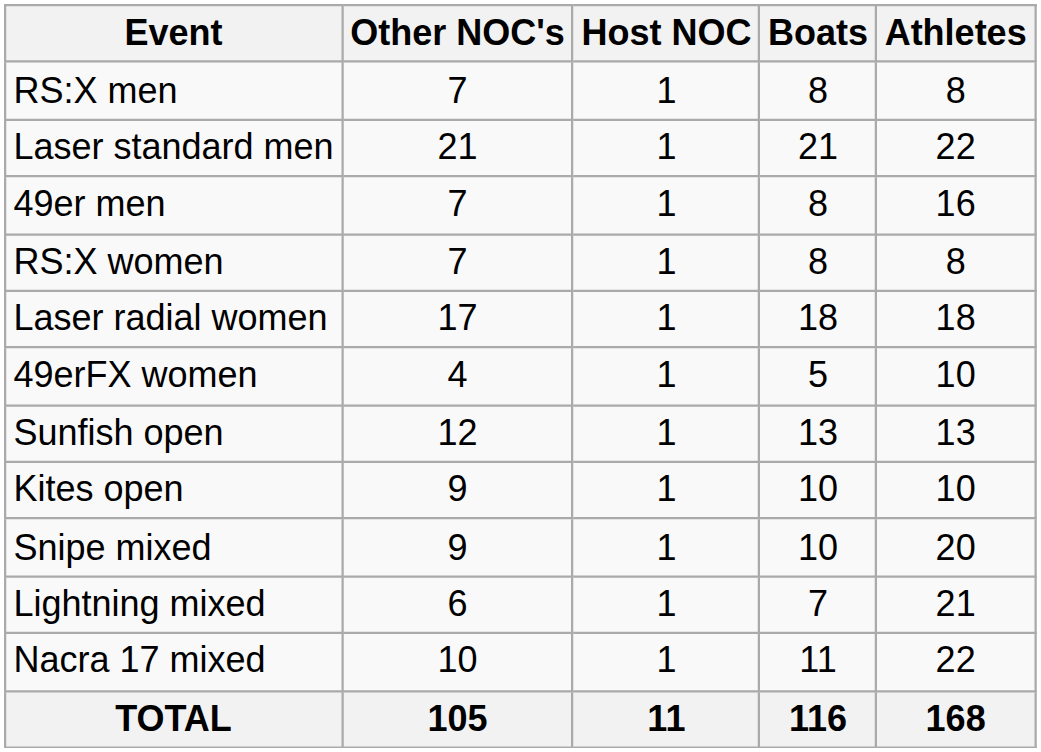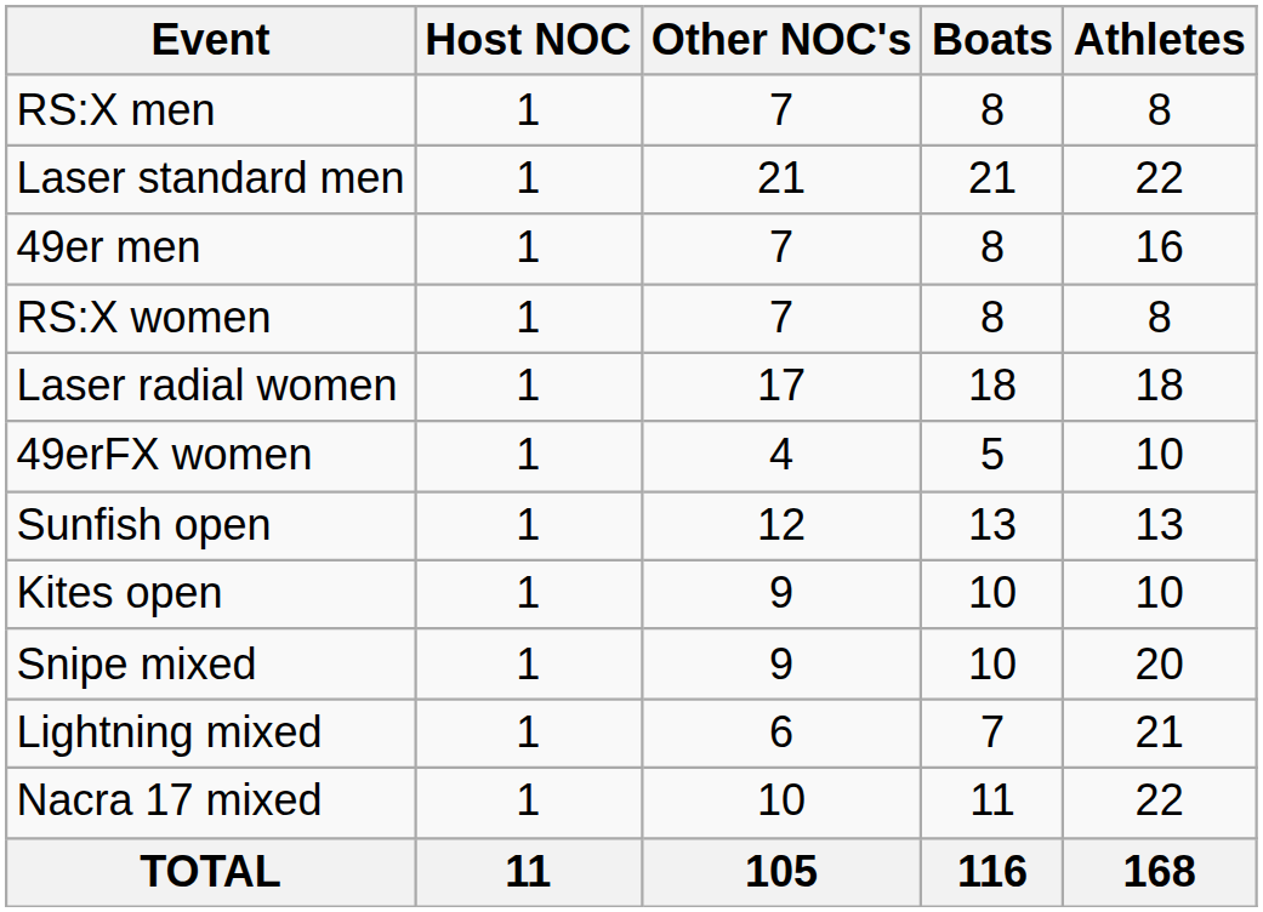 <table class="wikitable">
 <tr>
 <th>Event</th>
+<th>Host NOC</th>
 <th>Other NOC's</th>
-<th>Host NOC</th>
 <th>Boats</th>
 <th>Athletes</th>
 </tr>
 <tr align="center">
 <td align=left>RS:X men</td>
+<td>1</td>
 <td>7</td>
-<td>1</td>
 <td>8</td>
 <td>8</td>
 </tr>
 <tr align="center">
 <td align=left>Laser standard men</td>
+<td>1</td>
 <td>21</td>
-<td>1</td>
 <td>21</td>
 <td>22</td>
 </tr>
 <tr align="center">
 <td align=left>49er men</td>
+<td>1</td>
 <td>7</td>
-<td>1</td>
 <td>8</td>
 <td>16</td>
 </tr>
 <tr align="center">
 <td align=left>RS:X women</td>
+<td>1</td>
 <td>7</td>
-<td>1</td>
 <td>8</td>
 <td>8</td>
 </tr>
 <tr align="center">
 <td align=left>Laser radial women</td>
+<td>1</td>
 <td>17</td>
-<td>1</td>
 <td>18</td>
 <td>18</td>
 </tr>
 <tr align="center">
 <td align=left>49erFX women</td>
+<td>1</td>
 <td>4</td>
-<td>1</td>
 <td>5</td>
 <td>10</td>
 </tr>
 <tr align="center">
 <td align=left>Sunfish open</td>
+<td>1</td>
 <td>12</td>
-<td>1</td>
 <td>13</td>
 <td>13</td>
 </tr>
 <tr align="center">
 <td align=left>Kites open</td>
+<td>1</td>
 <td>9</td>
-<td>1</td>
 <td>10</td>
 <td>10</td>
 </tr>
 <tr align="center">
 <td align=left>Snipe mixed</td>
+<td>1</td>
 <td>9</td>
-<td>1</td>
 <td>10</td>
 <td>20</td>
 </tr>
 <tr align="center">
 <td align=left>Lightning mixed</td>
+<td>1</td>
 <td>6</td>
-<td>1</td>
 <td>7</td>
 <td>21</td>
 </tr>
 <tr align="center">
 <td align=left>Nacra 17 mixed</td>
+<td>1</td>
 <td>10</td>
-<td>1</td>
 <td>11</td>
 <td>22</td>
 </tr>
 <tr>
 <th>TOTAL</th>
+<th>11</th>
 <th>105</th>
-<th>11</th>
 <th>116</th>
 <th>168</th>
 </tr>
 </table>
